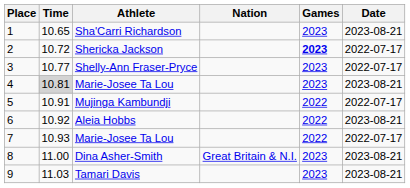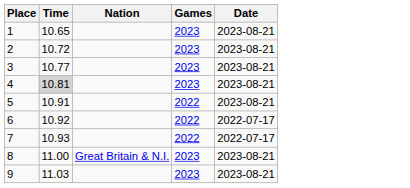 <table class=wikitable style="font-size:95%">
 <tr>
 <th>Place</th>
 <th>Time</th>
-<th>Athlete</th>
 <th>Nation</th>
 <th>Games</th>
 <th>Date</th>
 </tr>
 <tr>
 <td>1</td>
 <td>10.65</td>
-<td><a href='#'>Sha'Carri Richardson</a></td>
 <td></td>
 <td><a href='#'>2023</a></td>
 <td>2023-08-21</td>
 </tr>
 <tr>
 <td>2</td>
 <td>10.72</td>
-<td><a href='#'>Shericka Jackson</a></td>
 <td></td>
-<td><strong><a href='#'>2023</a></strong></td>
-<td>2022-07-17</td>
+<td><a href='#'>2023</a></td>
+<td>2023-08-21</td>
 </tr>
 <tr>
 <td>3</td>
 <td>10.77</td>
-<td><a href='#'>Shelly-Ann Fraser-Pryce</a></td>
 <td></td>
 <td><a href='#'>2023</a></td>
-<td>2022-07-17</td>
+<td>2023-08-21</td>
 </tr>
 <tr>
 <td>4</td>
 <td style="background: lightgrey;">10.81</td>
-<td><a href='#'>Marie-Josee Ta Lou</a></td>
 <td></td>
 <td><a href='#'>2023</a></td>
 <td>2023-08-21</td>
 </tr>
 <tr>
 <td>5</td>
 <td>10.91</td>
-<td><a href='#'>Mujinga Kambundji</a></td>
+<td></td>
+<td><a href='#'>2022</a></td>
+<td>2023-08-21</td>
+</tr>
+<tr>
+<td>6</td>
+<td>10.92</td>
 <td></td>
 <td><a href='#'>2022</a></td>
 <td>2022-07-17</td>
 </tr>
 <tr>
-<td>6</td>
-<td>10.92</td>
-<td><a href='#'>Aleia Hobbs</a></td>
-<td></td>
-<td><a href='#'>2022</a></td>
-<td>2023-08-21</td>
-</tr>
-<tr>
 <td>7</td>
 <td>10.93</td>
-<td><a href='#'>Marie-Josee Ta Lou</a></td>
 <td></td>
 <td><a href='#'>2022</a></td>
 <td>2022-07-17</td>
 </tr>
 <tr>
 <td>8</td>
 <td>11.00</td>
-<td><a href='#'>Dina Asher-Smith</a></td>
 <td> <a href='#'>Great Britain & N.I.</a></td>
 <td><a href='#'>2023</a></td>
 <td>2023-08-21</td>
 </tr>
 <tr>
 <td>9</td>
 <td>11.03</td>
-<td><a href='#'>Tamari Davis</a></td>
 <td></td>
 <td><a href='#'>2023</a></td>
 <td>2023-08-21</td>
 </tr>
 </table>
